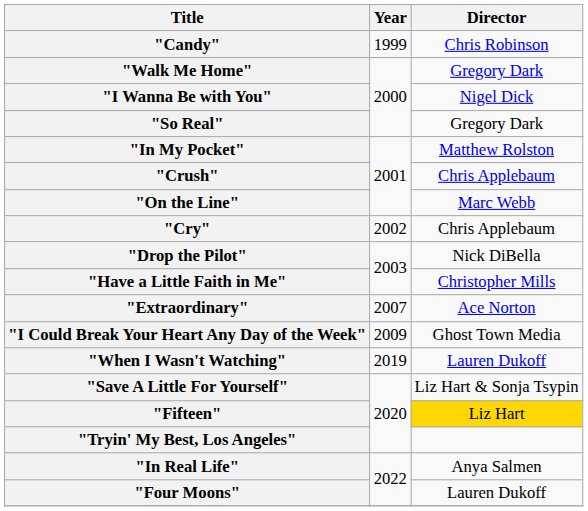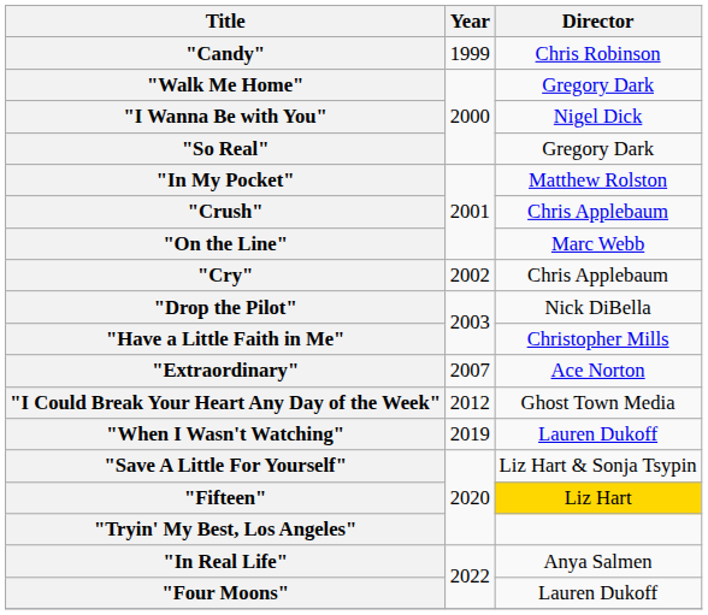 <table class="wikitable plainrowheaders" style="text-align:center;" border="1">
 <tr>
 <th scope="col">Title</th>
 <th scope="col">Year</th>
 <th scope="col">Director</th>
 </tr>
 <tr>
 <th scope="row">"Candy"</th>
 <td>1999</td>
 <td><a href='#'>Chris Robinson</a></td>
 </tr>
 <tr>
 <th scope="row">"Walk Me Home"</th>
 <td rowspan="3">2000</td>
 <td><a href='#'>Gregory Dark</a></td>
 </tr>
 <tr>
 <th scope="row">"I Wanna Be with You"</th>
 <td><a href='#'>Nigel Dick</a></td>
 </tr>
 <tr>
 <th scope="row">"So Real"</th>
 <td>Gregory Dark</td>
 </tr>
 <tr>
 <th scope="row">"In My Pocket"</th>
 <td rowspan="3">2001</td>
 <td><a href='#'>Matthew Rolston</a></td>
 </tr>
 <tr>
 <th scope="row">"Crush"</th>
 <td><a href='#'>Chris Applebaum</a></td>
 </tr>
 <tr>
 <th scope="row">"On the Line"</th>
 <td><a href='#'>Marc Webb</a></td>
 </tr>
 <tr>
 <th scope="row">"Cry"</th>
 <td>2002</td>
 <td>Chris Applebaum</td>
 </tr>
 <tr>
 <th scope="row">"Drop the Pilot"</th>
 <td rowspan="2">2003</td>
 <td>Nick DiBella</td>
 </tr>
 <tr>
 <th scope="row">"Have a Little Faith in Me"</th>
 <td><a href='#'>Christopher Mills</a></td>
 </tr>
 <tr>
 <th scope="row">"Extraordinary"</th>
 <td>2007</td>
 <td><a href='#'>Ace Norton</a></td>
 </tr>
 <tr>
 <th scope="row">"I Could Break Your Heart Any Day of the Week"</th>
-<td>2009</td>
+<td>2012</td>
 <td>Ghost Town Media</td>
 </tr>
 <tr>
 <th scope="row">"When I Wasn't Watching"</th>
 <td>2019</td>
 <td><a href='#'>Lauren Dukoff</a></td>
 </tr>
 <tr>
 <th scope="row">"Save A Little For Yourself"</th>
 <td rowspan="3">2020</td>
 <td>Liz Hart & Sonja Tsypin</td>
 </tr>
 <tr>
 <th scope="row">"Fifteen"</th>
 <td style="background: gold;">Liz Hart</td>
 </tr>
 <tr>
 <th scope="row">"Tryin' My Best, Los Angeles"</th>
 <td></td>
 </tr>
 <tr>
 <th scope="row">"In Real Life"</th>
 <td rowspan="2">2022</td>
 <td>Anya Salmen</td>
 </tr>
 <tr>
 <th scope="row">"Four Moons"</th>
 <td>Lauren Dukoff</td>
 </tr>
 <tr>
 </tr>
 </table>
